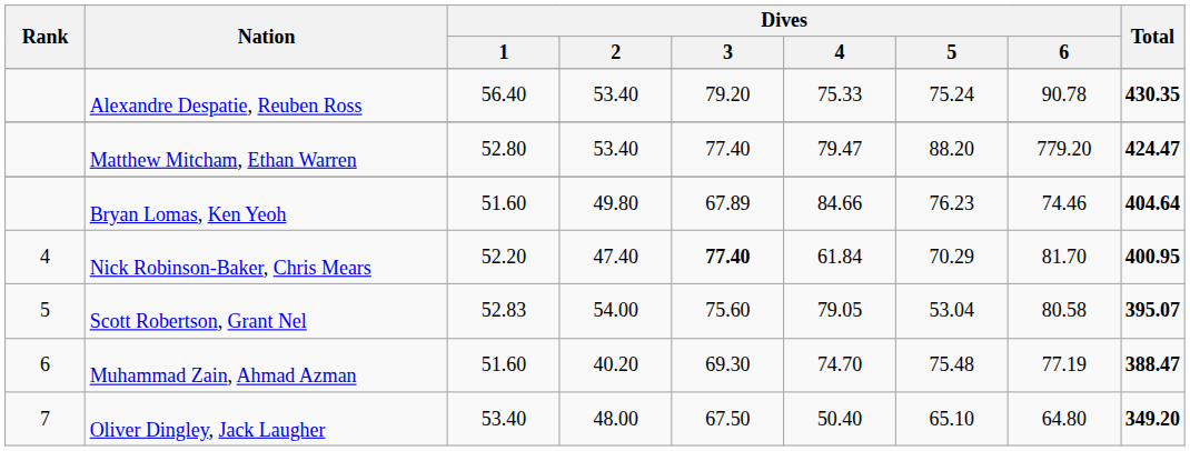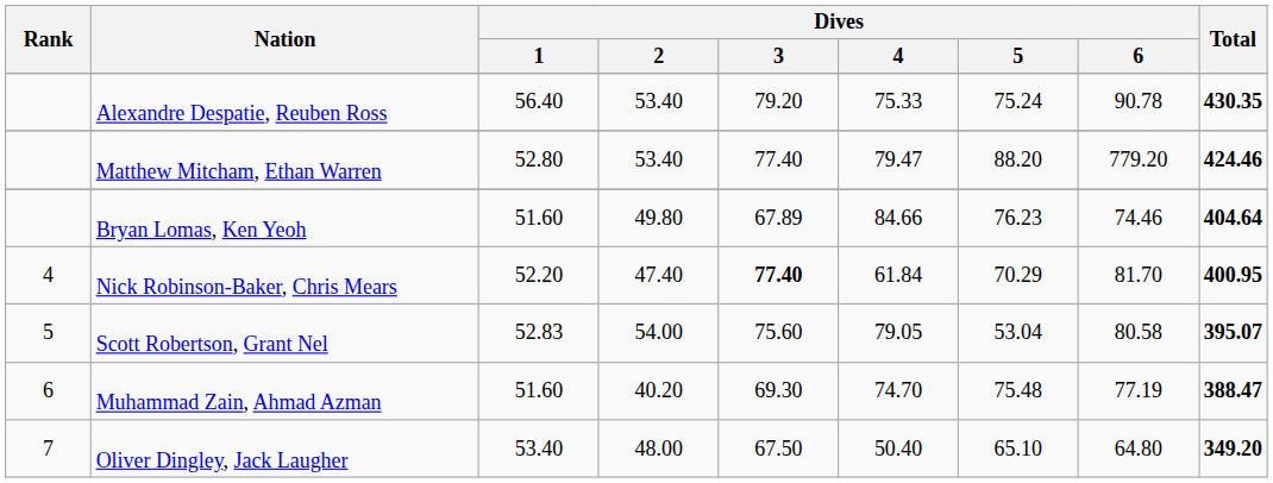 <table class="wikitable" width="75%">
 <tr>
 <th rowspan="2" width="7%">Rank</th>
 <th rowspan="2" width="33%">Nation</th>
 <th colspan="6">Dives</th>
 <th rowspan="2" width="10%">Total</th>
 </tr>
 <tr>
 <th width="10%">1</th>
 <th width="10%">2</th>
 <th width="10%">3</th>
 <th width="10%">4</th>
 <th width="10%">5</th>
 <th width="10%">6</th>
 </tr>
 <tr>
 </tr>
 <tr>
 <td align="center"></td>
 <td><br><a href='#'>Alexandre Despatie</a>, <a href='#'>Reuben Ross</a></td>
 <td align="center">56.40</td>
 <td align="center">53.40</td>
 <td align="center">79.20</td>
 <td align="center">75.33</td>
 <td align="center">75.24</td>
 <td align="center">90.78</td>
 <td align="center"><strong>430.35</strong></td>
 </tr>
 <tr>
 </tr>
 <tr>
 <td align="center"></td>
 <td><br><a href='#'>Matthew Mitcham</a>, <a href='#'>Ethan Warren</a></td>
 <td align="center">52.80</td>
 <td align="center">53.40</td>
 <td align="center">77.40</td>
 <td align="center">79.47</td>
 <td align="center">88.20</td>
 <td align="center">779.20</td>
-<td align="center"><strong>424.47</strong></td>
+<td align="center"><strong>424.46</strong></td>
 </tr>
 <tr>
 </tr>
 <tr>
 <td align="center"></td>
 <td><br><a href='#'>Bryan Lomas</a>, <a href='#'>Ken Yeoh</a></td>
 <td align="center">51.60</td>
 <td align="center">49.80</td>
 <td align="center">67.89</td>
 <td align="center">84.66</td>
 <td align="center">76.23</td>
 <td align="center">74.46</td>
 <td align="center"><strong>404.64</strong></td>
 </tr>
 <tr>
 <td align="center">4</td>
 <td><br><a href='#'>Nick Robinson-Baker</a>, <a href='#'>Chris Mears</a></td>
 <td align="center">52.20</td>
 <td align="center">47.40</td>
 <td align="center"><strong>77.40</strong></td>
 <td align="center">61.84</td>
 <td align="center">70.29</td>
 <td align="center">81.70</td>
 <td align="center"><strong>400.95</strong></td>
 </tr>
 <tr>
 <td align="center">5</td>
 <td><br><a href='#'>Scott Robertson</a>, <a href='#'>Grant Nel</a></td>
 <td align="center">52.83</td>
 <td align="center">54.00</td>
 <td align="center">75.60</td>
 <td align="center">79.05</td>
 <td align="center">53.04</td>
 <td align="center">80.58</td>
 <td align="center"><strong>395.07</strong></td>
 </tr>
 <tr>
 <td align="center">6</td>
 <td><br><a href='#'>Muhammad Zain</a>, <a href='#'>Ahmad Azman</a></td>
 <td align="center">51.60</td>
 <td align="center">40.20</td>
 <td align="center">69.30</td>
 <td align="center">74.70</td>
 <td align="center">75.48</td>
 <td align="center">77.19</td>
 <td align="center"><strong>388.47</strong></td>
 </tr>
 <tr>
 <td align="center">7</td>
 <td><br><a href='#'>Oliver Dingley</a>, <a href='#'>Jack Laugher</a></td>
 <td align="center">53.40</td>
 <td align="center">48.00</td>
 <td align="center">67.50</td>
 <td align="center">50.40</td>
 <td align="center">65.10</td>
 <td align="center">64.80</td>
 <td align="center"><strong>349.20</strong></td>
 </tr>
 </table>
